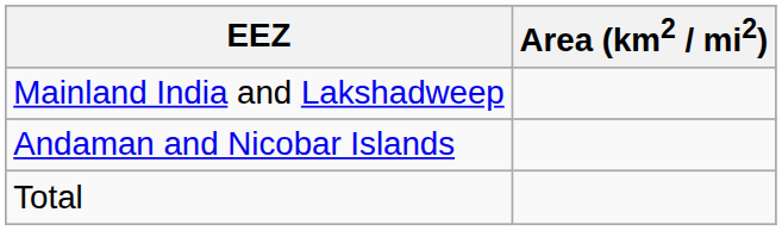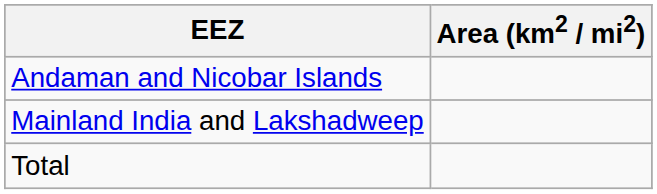 <table class="wikitable">
 <tr>
 <th>EEZ</th>
 <th>Area (km<sup>2</sup> / mi<sup>2</sup>)</th>
 </tr>
 <tr>
-<td><a href='#'>Mainland India</a> and <a href='#'>Lakshadweep</a></td>
+<td><a href='#'>Andaman and Nicobar Islands</a></td>
 <td></td>
 </tr>
 <tr>
-<td><a href='#'>Andaman and Nicobar Islands</a></td>
+<td><a href='#'>Mainland India</a> and <a href='#'>Lakshadweep</a></td>
 <td></td>
 </tr>
 <tr>
 <td>Total</td>
 <td></td>
 </tr>
 </table>
